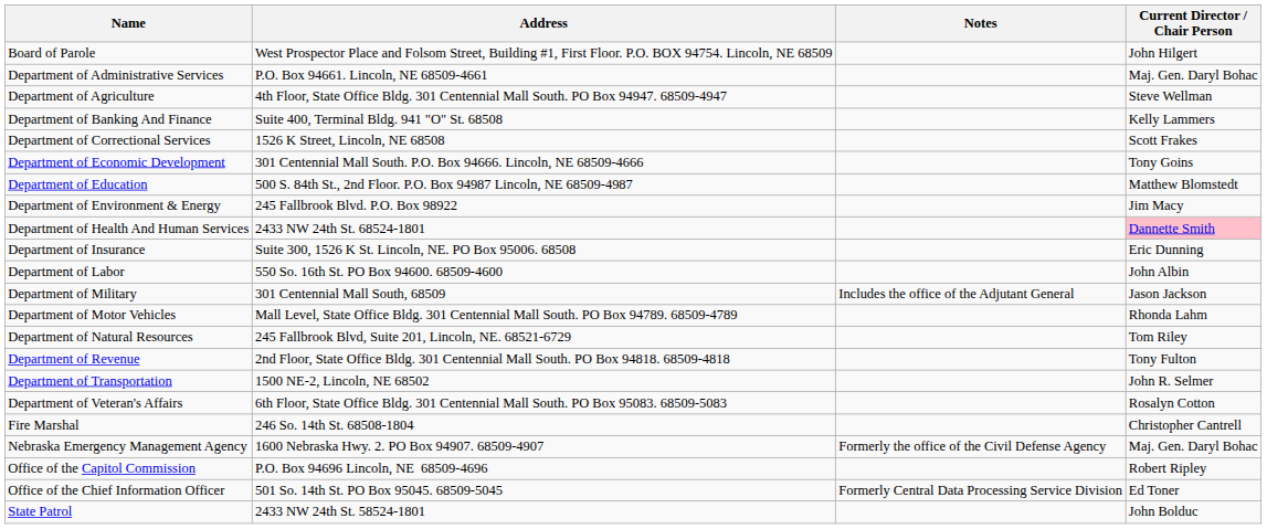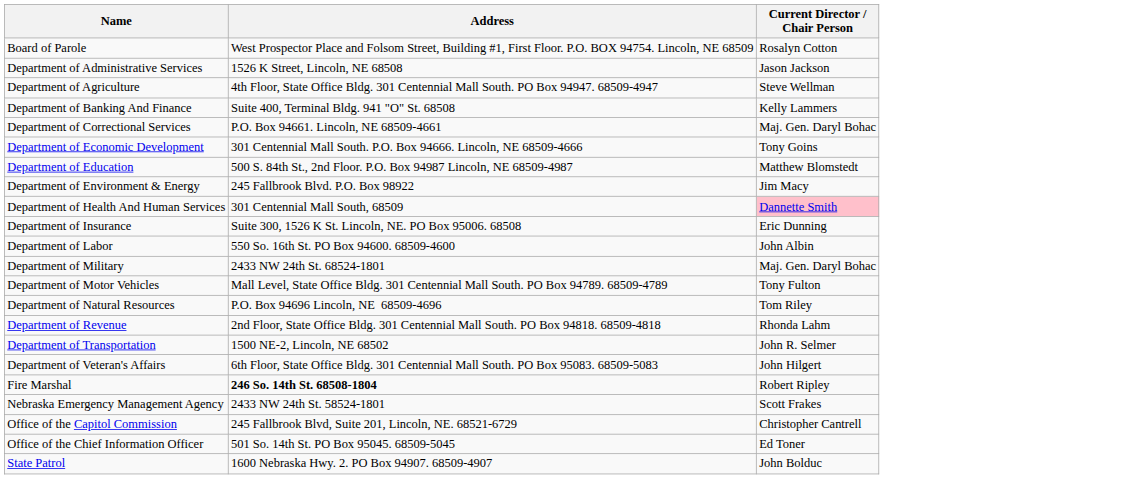 <table class="wikitable sortable">
 <tr>
 <th scope="col">Name</th>
 <th scope="col" class="unsortable">Address</th>
-<th scope="col" class="unsortable">Notes</th>
 <th scope="col" class="unsortable">Current Director /<br>Chair Person</th>
 </tr>
 <tr>
 <td>Board of Parole</td>
 <td>West Prospector Place and Folsom Street, Building #1, First Floor. P.O. BOX 94754. Lincoln, NE 68509</td>
-<td></td>
-<td>John Hilgert</td>
+<td>Rosalyn Cotton</td>
 </tr>
 <tr>
 <td>Department of Administrative Services</td>
-<td>P.O. Box 94661. Lincoln, NE 68509-4661</td>
-<td></td>
-<td>Maj. Gen. Daryl Bohac</td>
+<td>1526 K Street, Lincoln, NE 68508</td>
+<td>Jason Jackson</td>
 </tr>
 <tr>
 <td>Department of Agriculture</td>
 <td>4th Floor, State Office Bldg. 301 Centennial Mall South. PO Box 94947. 68509-4947</td>
-<td></td>
 <td>Steve Wellman</td>
 </tr>
 <tr>
 <td>Department of Banking And Finance</td>
 <td>Suite 400, Terminal Bldg. 941 "O" St. 68508</td>
-<td></td>
 <td>Kelly Lammers</td>
 </tr>
 <tr>
 <td>Department of Correctional Services</td>
-<td>1526 K Street, Lincoln, NE 68508</td>
-<td></td>
-<td>Scott Frakes</td>
+<td>P.O. Box 94661. Lincoln, NE 68509-4661</td>
+<td>Maj. Gen. Daryl Bohac</td>
 </tr>
 <tr>
 <td><a href='#'>Department of Economic Development</a></td>
 <td>301 Centennial Mall South. P.O. Box 94666. Lincoln, NE 68509-4666</td>
-<td></td>
 <td>Tony Goins</td>
 </tr>
 <tr>
 <td><a href='#'>Department of Education</a></td>
 <td>500 S. 84th St., 2nd Floor. P.O. Box 94987 Lincoln, NE 68509-4987</td>
-<td></td>
 <td>Matthew Blomstedt</td>
 </tr>
 <tr>
 <td>Department of Environment & Energy</td>
 <td>245 Fallbrook Blvd. P.O. Box 98922</td>
-<td></td>
 <td>Jim Macy</td>
 </tr>
 <tr>
 <td>Department of Health And Human Services</td>
-<td>2433 NW 24th St. 68524-1801</td>
-<td></td>
+<td>301 Centennial Mall South, 68509</td>
 <td style="background: pink;"><a href='#'>Dannette Smith</a></td>
 </tr>
 <tr>
 <td>Department of Insurance</td>
 <td>Suite 300, 1526 K St. Lincoln, NE. PO Box 95006. 68508</td>
-<td></td>
 <td>Eric Dunning</td>
 </tr>
 <tr>
 <td>Department of Labor</td>
 <td>550 So. 16th St. PO Box 94600. 68509-4600</td>
-<td></td>
 <td>John Albin</td>
 </tr>
 <tr>
 <td>Department of Military</td>
-<td>301 Centennial Mall South, 68509</td>
-<td>Includes the office of the Adjutant General</td>
-<td>Jason Jackson</td>
+<td>2433 NW 24th St. 68524-1801</td>
+<td>Maj. Gen. Daryl Bohac</td>
 </tr>
 <tr>
 <td>Department of Motor Vehicles</td>
 <td>Mall Level, State Office Bldg. 301 Centennial Mall South. PO Box 94789. 68509-4789</td>
-<td></td>
-<td>Rhonda Lahm</td>
+<td>Tony Fulton</td>
 </tr>
 <tr>
 <td>Department of Natural Resources</td>
-<td>245 Fallbrook Blvd, Suite 201, Lincoln, NE. 68521-6729</td>
-<td></td>
+<td>P.O. Box 94696 Lincoln, NE  68509-4696</td>
 <td>Tom Riley</td>
 </tr>
 <tr>
 <td><a href='#'>Department of Revenue</a></td>
 <td>2nd Floor, State Office Bldg. 301 Centennial Mall South. PO Box 94818. 68509-4818</td>
-<td></td>
-<td>Tony Fulton</td>
+<td>Rhonda Lahm</td>
 </tr>
 <tr>
 <td><a href='#'>Department of Transportation</a></td>
 <td>1500 NE-2, Lincoln, NE 68502</td>
-<td></td>
 <td>John R. Selmer</td>
 </tr>
 <tr>
 <td>Department of Veteran's Affairs</td>
 <td>6th Floor, State Office Bldg. 301 Centennial Mall South. PO Box 95083. 68509-5083</td>
-<td></td>
-<td>Rosalyn Cotton</td>
+<td>John Hilgert</td>
 </tr>
 <tr>
 <td>Fire Marshal</td>
-<td>246 So. 14th St. 68508-1804</td>
-<td></td>
-<td>Christopher Cantrell</td>
+<td><strong>246 So. 14th St. 68508-1804</strong></td>
+<td>Robert Ripley</td>
 </tr>
 <tr>
 <td>Nebraska Emergency Management Agency</td>
-<td>1600 Nebraska Hwy. 2. PO Box 94907. 68509-4907</td>
-<td>Formerly the office of the Civil Defense Agency</td>
-<td>Maj. Gen. Daryl Bohac</td>
+<td>2433 NW 24th St. 58524-1801</td>
+<td>Scott Frakes</td>
 </tr>
 <tr>
 <td>Office of the <a href='#'>Capitol Commission</a></td>
-<td>P.O. Box 94696 Lincoln, NE  68509-4696</td>
-<td></td>
-<td>Robert Ripley</td>
+<td>245 Fallbrook Blvd, Suite 201, Lincoln, NE. 68521-6729</td>
+<td>Christopher Cantrell</td>
 </tr>
 <tr>
 <td>Office of the Chief Information Officer</td>
 <td>501 So. 14th St. PO Box 95045. 68509-5045</td>
-<td>Formerly Central Data Processing Service Division</td>
 <td>Ed Toner</td>
 </tr>
 <tr>
 <td><a href='#'>State Patrol</a></td>
-<td>2433 NW 24th St. 58524-1801</td>
-<td></td>
+<td>1600 Nebraska Hwy. 2. PO Box 94907. 68509-4907</td>
 <td>John Bolduc</td>
 </tr>
 </table>
